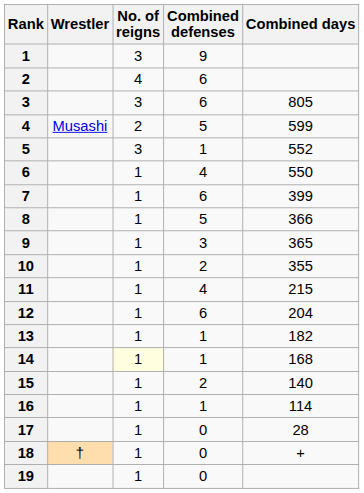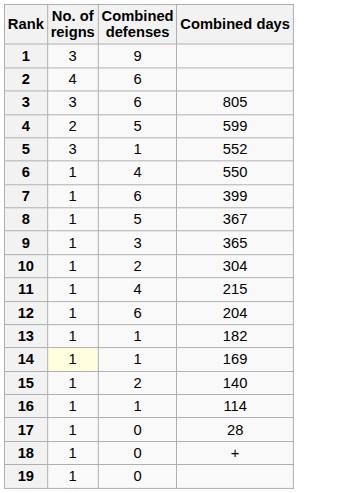 <table class="wikitable sortable" style="text-align: center">
 <tr>
 <th>Rank</th>
-<th>Wrestler</th>
 <th>No. of<br>reigns</th>
 <th>Combined <br>defenses</th>
 <th>Combined days</th>
 </tr>
 <tr>
 <th>1</th>
-<td></td>
 <td>3</td>
 <td>9</td>
 <td></td>
 </tr>
 <tr>
 <th>2</th>
-<td></td>
 <td>4</td>
 <td>6</td>
 <td></td>
 </tr>
 <tr>
 <th>3</th>
-<td></td>
 <td>3</td>
 <td>6</td>
 <td>805</td>
 </tr>
 <tr>
 <th>4</th>
-<td><a href='#'>Musashi</a></td>
 <td>2</td>
 <td>5</td>
 <td>599</td>
 </tr>
 <tr>
 <th>5</th>
-<td></td>
 <td>3</td>
 <td>1</td>
 <td>552</td>
 </tr>
 <tr>
 <th>6</th>
-<td></td>
 <td>1</td>
 <td>4</td>
 <td>550</td>
 </tr>
 <tr>
 <th>7</th>
-<td></td>
 <td>1</td>
 <td>6</td>
 <td>399</td>
 </tr>
 <tr>
 <th>8</th>
-<td></td>
 <td>1</td>
 <td>5</td>
-<td>366</td>
+<td>367</td>
 </tr>
 <tr>
 <th>9</th>
-<td></td>
 <td>1</td>
 <td>3</td>
 <td>365</td>
 </tr>
 <tr>
 <th>10</th>
-<td></td>
 <td>1</td>
 <td>2</td>
-<td>355</td>
+<td>304</td>
 </tr>
 <tr>
 <th>11</th>
-<td></td>
 <td>1</td>
 <td>4</td>
 <td>215</td>
 </tr>
 <tr>
 <th>12</th>
-<td></td>
 <td>1</td>
 <td>6</td>
 <td>204</td>
 </tr>
 <tr>
 <th>13</th>
-<td></td>
 <td>1</td>
 <td>1</td>
 <td>182</td>
 </tr>
 <tr>
 <th>14</th>
-<td></td>
 <td style="background: lightyellow;">1</td>
 <td>1</td>
-<td>168</td>
+<td>169</td>
 </tr>
 <tr>
 <th>15</th>
-<td></td>
 <td>1</td>
 <td>2</td>
 <td>140</td>
 </tr>
 <tr>
 <th>16</th>
-<td></td>
 <td>1</td>
 <td>1</td>
 <td>114</td>
 </tr>
 <tr>
 <th>17</th>
-<td></td>
 <td>1</td>
 <td>0</td>
 <td>28</td>
 </tr>
 <tr>
 <th>18</th>
-<td style="background: #ffdead;"> †</td>
 <td>1</td>
 <td>0</td>
 <td>+</td>
 </tr>
 <tr>
 <th>19</th>
-<td></td>
 <td>1</td>
 <td>0</td>
 <td></td>
 </tr>
 </table>
